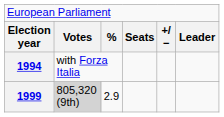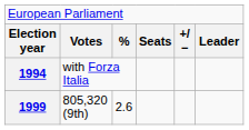 <table class=wikitable style="width:50%; border:1px #AAAAFF solid">
 <tr>
 <td colspan=6><a href='#'>European Parliament</a></td>
 </tr>
 <tr>
 <th width=13%>Election year</th>
 <th width=16%>Votes</th>
 <th width=6%>%</th>
 <th width=1%>Seats</th>
 <th width=8%>+/−</th>
 <th width=18%>Leader</th>
 </tr>
 <tr>
 <th><a href='#'>1994</a></th>
 <td colspan="2">with <a href='#'>Forza Italia</a></td>
 <td></td>
 <td></td>
 <td></td>
 </tr>
 <tr>
 <th><a href='#'>1999</a></th>
-<td style="background: lightgrey;">805,320 (9th)</td>
-<td>2.9</td>
+<td>805,320 (9th)</td>
+<td>2.6</td>
 <td></td>
 <td></td>
 <td></td>
 </tr>
 </table>
